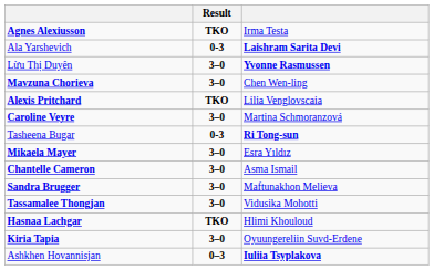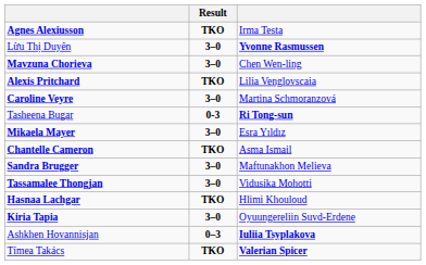 <table class="wikitable" style="text-align: center; font-size:90% ">
 <tr>
 <th align="right" width="250"></th>
 <th width="60">Result</th>
 <th align="left" width="250"></th>
 </tr>
 <tr>
 <td align=left><strong> <a href='#'>Agnes Alexiusson</a></strong></td>
 <td align=center><strong>TKO</strong></td>
 <td align=left> <a href='#'>Irma Testa</a></td>
-</tr>
-<tr>
-<td align=left> <a href='#'>Ala Yarshevich</a></td>
-<td align=center><strong>0-3</strong></td>
-<td align=left><strong> <a href='#'>Laishram Sarita Devi</a></strong></td>
 </tr>
 <tr>
 <td align=left> <a href='#'>Lừu Thị Duyên</a></td>
 <td align=center><strong>3–0</strong></td>
 <td align=left><strong> <a href='#'>Yvonne Rasmussen</a></strong></td>
 </tr>
 <tr>
 <td align=left><strong> <a href='#'>Mavzuna Chorieva</a></strong></td>
 <td align=center><strong>3–0</strong></td>
 <td align=left> <a href='#'>Chen Wen-ling</a></td>
 </tr>
 <tr>
 <td align=left><strong> <a href='#'>Alexis Pritchard</a></strong></td>
 <td align=center><strong>TKO</strong></td>
 <td align=left> <a href='#'>Lilia Venglovscaia</a></td>
 </tr>
 <tr>
 <td align=left><strong> <a href='#'>Caroline Veyre</a></strong></td>
 <td align=center><strong>3–0</strong></td>
 <td align=left> <a href='#'>Martina Schmoranzová</a></td>
 </tr>
 <tr>
 <td align=left> <a href='#'>Tasheena Bugar</a></td>
 <td align=center><strong>0-3</strong></td>
 <td align=left><strong> <a href='#'>Ri Tong-sun</a></strong></td>
 </tr>
 <tr>
 <td align=left><strong> <a href='#'>Mikaela Mayer</a></strong></td>
 <td align=center><strong>3–0</strong></td>
 <td align=left> <a href='#'>Esra Yıldız</a></td>
 </tr>
 <tr>
 <td align=left><strong> <a href='#'>Chantelle Cameron</a></strong></td>
-<td align=center><strong>3–0</strong></td>
+<td align=center><strong>TKO</strong></td>
 <td align=left> <a href='#'>Asma Ismail</a></td>
 </tr>
 <tr>
 <td align=left><strong> <a href='#'>Sandra Brugger</a></strong></td>
 <td align=center><strong>3–0</strong></td>
 <td align=left> <a href='#'>Maftunakhon Melieva</a></td>
 </tr>
 <tr>
 <td align=left><strong> <a href='#'>Tassamalee Thongjan</a></strong></td>
 <td align=center><strong>3–0</strong></td>
 <td align=left> <a href='#'>Vidusika Mohotti</a></td>
 </tr>
 <tr>
 <td align=left><strong> <a href='#'>Hasnaa Lachgar</a></strong></td>
 <td align=center><strong>TKO</strong></td>
 <td align=left> <a href='#'>Hlimi Khouloud</a></td>
 </tr>
 <tr>
 <td align=left><strong> <a href='#'>Kiria Tapia</a></strong></td>
 <td align=center><strong>3–0</strong></td>
 <td align=left> <a href='#'>Oyuungereliin Suvd-Erdene</a></td>
 </tr>
 <tr>
 <td align=left> <a href='#'>Ashkhen Hovannisjan</a></td>
 <td align=center><strong>0–3</strong></td>
 <td align=left><strong> <a href='#'>Iuliia Tsyplakova</a></strong></td>
 </tr>
+<tr>
+<td align=left> <a href='#'>Tímea Takács</a></td>
+<td align=center><strong>TKO</strong></td>
+<td align=left><strong> <a href='#'>Valerian Spicer</a></strong></td>
+</tr>
 </table>
